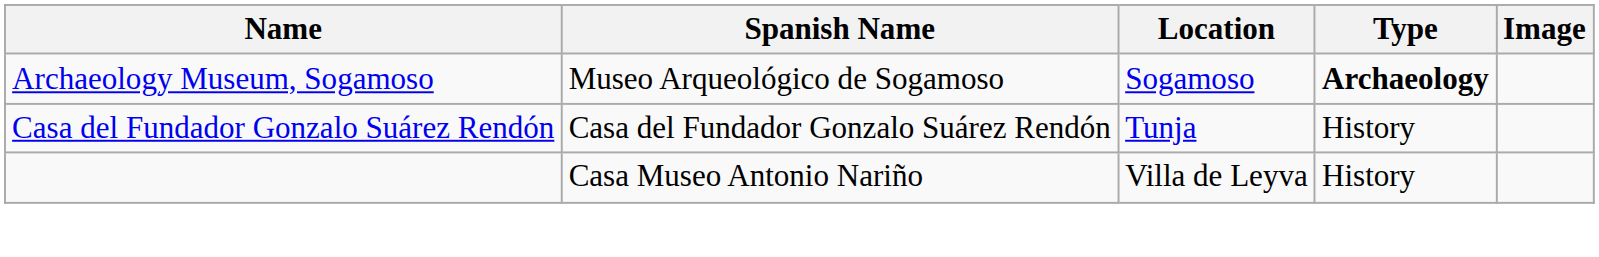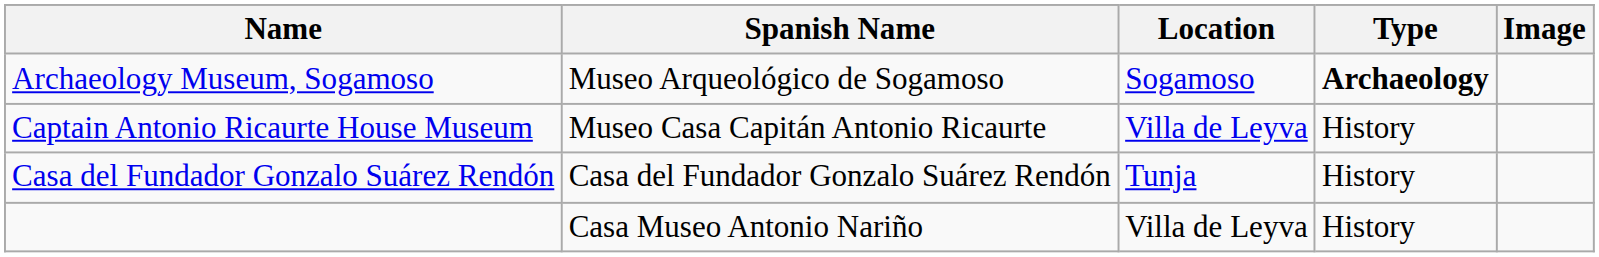 <table class="wikitable sortable">
 <tr>
 <th>Name</th>
 <th>Spanish Name</th>
 <th>Location</th>
 <th>Type</th>
 <th>Image</th>
 </tr>
 <tr>
 <td><a href='#'>Archaeology Museum, Sogamoso</a></td>
 <td>Museo Arqueológico de Sogamoso</td>
 <td><a href='#'>Sogamoso</a></td>
 <td><strong>Archaeology</strong></td>
+<td></td>
+</tr>
+<tr>
+<td><a href='#'>Captain Antonio Ricaurte House Museum</a></td>
+<td>Museo Casa Capitán Antonio Ricaurte</td>
+<td><a href='#'>Villa de Leyva</a></td>
+<td>History</td>
 <td></td>
 </tr>
 <tr>
 <td><a href='#'>Casa del Fundador Gonzalo Suárez Rendón</a></td>
 <td>Casa del Fundador Gonzalo Suárez Rendón</td>
 <td><a href='#'>Tunja</a></td>
 <td>History</td>
 <td></td>
 </tr>
 <tr>
 <td></td>
 <td>Casa Museo Antonio Nariño</td>
 <td>Villa de Leyva</td>
 <td>History</td>
 <td></td>
 </tr>
 </table>
